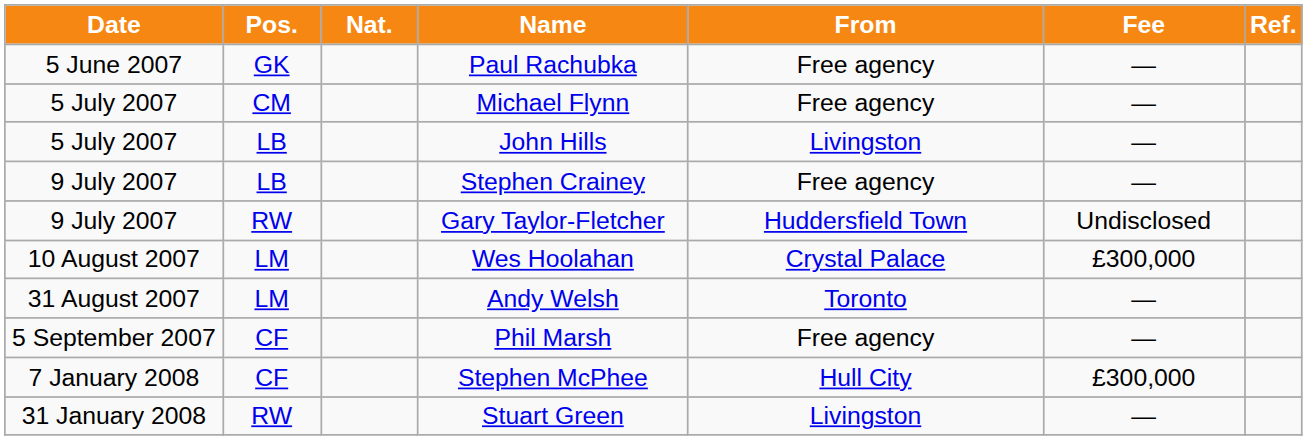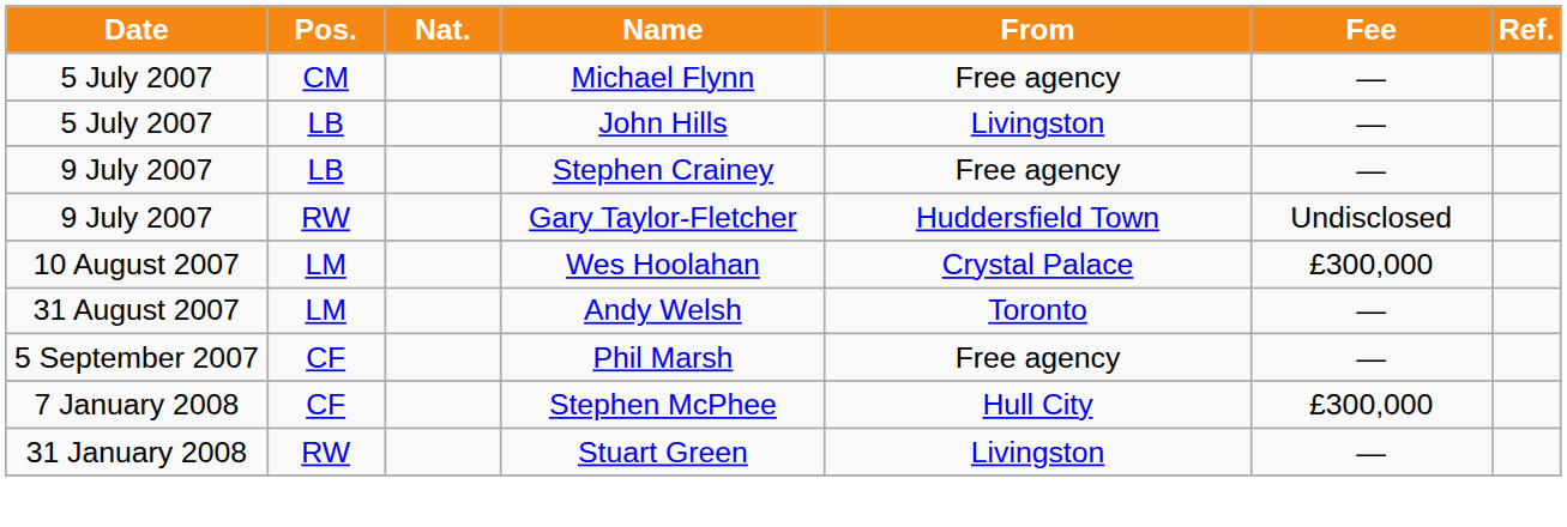 <table class="wikitable"  style="text-align:center; font-size:90%; ">
 <tr>
 <th style="background:#F68712; color:#FFFFFF; width:120px;">Date</th>
 <th style="background:#F68712; color:#FFFFFF; width:50px;">Pos.</th>
 <th style="background:#F68712; color:#FFFFFF; width:50px;">Nat.</th>
 <th style="background:#F68712; color:#FFFFFF; width:150px;">Name</th>
 <th style="background:#F68712; color:#FFFFFF; width:200px;">From</th>
 <th style="background:#F68712; color:#FFFFFF; width:110px;">Fee</th>
 <th style="background:#F68712; color:#FFFFFF; width:25px;">Ref.</th>
-</tr>
-<tr>
-<td>5 June 2007</td>
-<td><a href='#'>GK</a></td>
-<td></td>
-<td><a href='#'>Paul Rachubka</a></td>
-<td>Free agency</td>
-<td>—</td>
-<td></td>
 </tr>
 <tr>
 <td>5 July 2007</td>
 <td><a href='#'>CM</a></td>
 <td></td>
 <td><a href='#'>Michael Flynn</a></td>
 <td>Free agency</td>
 <td>—</td>
 <td></td>
 </tr>
 <tr>
 <td>5 July 2007</td>
 <td><a href='#'>LB</a></td>
 <td></td>
 <td><a href='#'>John Hills</a></td>
 <td><a href='#'>Livingston</a></td>
 <td>—</td>
 <td></td>
 </tr>
 <tr>
 <td>9 July 2007</td>
 <td><a href='#'>LB</a></td>
 <td></td>
 <td><a href='#'>Stephen Crainey</a></td>
 <td>Free agency</td>
 <td>—</td>
 <td></td>
 </tr>
 <tr>
 <td>9 July 2007</td>
 <td><a href='#'>RW</a></td>
 <td></td>
 <td><a href='#'>Gary Taylor-Fletcher</a></td>
 <td><a href='#'>Huddersfield Town</a></td>
 <td>Undisclosed</td>
 <td></td>
 </tr>
 <tr>
 <td>10 August 2007</td>
 <td><a href='#'>LM</a></td>
 <td></td>
 <td><a href='#'>Wes Hoolahan</a></td>
 <td><a href='#'>Crystal Palace</a></td>
 <td>£300,000</td>
 <td></td>
 </tr>
 <tr>
 <td>31 August 2007</td>
 <td><a href='#'>LM</a></td>
 <td></td>
 <td><a href='#'>Andy Welsh</a></td>
 <td><a href='#'>Toronto</a></td>
 <td>—</td>
 <td></td>
 </tr>
 <tr>
 <td>5 September 2007</td>
 <td><a href='#'>CF</a></td>
 <td></td>
 <td><a href='#'>Phil Marsh</a></td>
 <td>Free agency</td>
 <td>—</td>
 <td></td>
 </tr>
 <tr>
 <td>7 January 2008</td>
 <td><a href='#'>CF</a></td>
 <td></td>
 <td><a href='#'>Stephen McPhee</a></td>
 <td><a href='#'>Hull City</a></td>
 <td>£300,000</td>
 <td></td>
 </tr>
 <tr>
 <td>31 January 2008</td>
 <td><a href='#'>RW</a></td>
 <td></td>
 <td><a href='#'>Stuart Green</a></td>
 <td><a href='#'>Livingston</a></td>
 <td>—</td>
 <td></td>
 </tr>
 </table>
